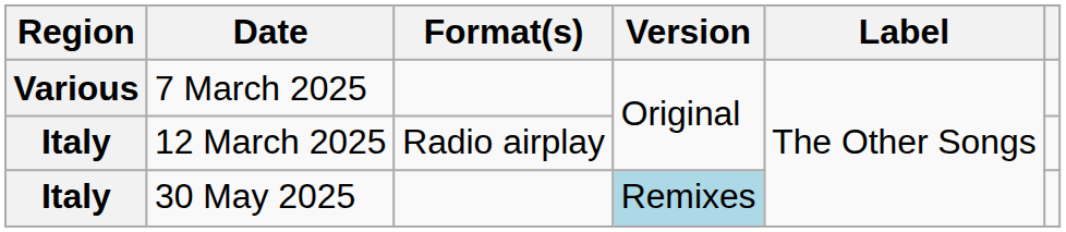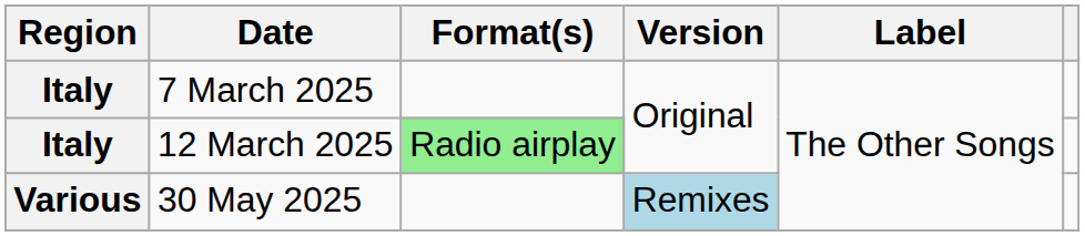 <table class="wikitable plainrowheaders">
 <tr>
 <th scope="col">Region</th>
 <th scope="col">Date</th>
 <th scope="col">Format(s)</th>
 <th scope="col">Version</th>
 <th scope="col">Label</th>
 <th scope="col"></th>
 </tr>
 <tr>
-<th scope="row">Various</th>
+<th scope="row">Italy</th>
 <td>7 March 2025</td>
 <td></td>
 <td rowspan="2">Original</td>
 <td rowspan="3">The Other Songs</td>
 <td></td>
 </tr>
 <tr>
 <th scope="row">Italy</th>
 <td>12 March 2025</td>
-<td>Radio airplay</td>
+<td style="background: lightgreen;">Radio airplay</td>
 <td></td>
 </tr>
 <tr>
-<th scope="row">Italy</th>
+<th scope="row">Various</th>
 <td>30 May 2025</td>
 <td></td>
 <td style="background: lightblue;">Remixes</td>
 <td></td>
 </tr>
 </table>
